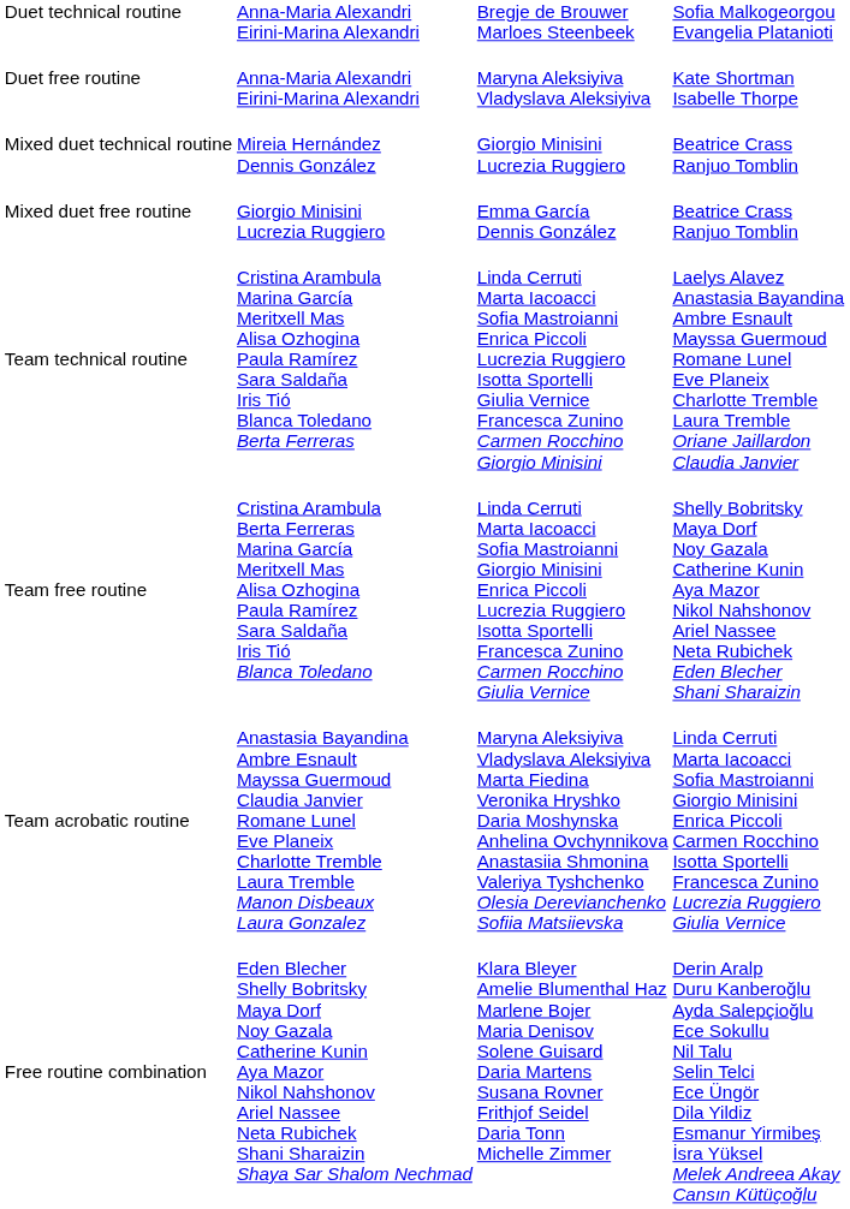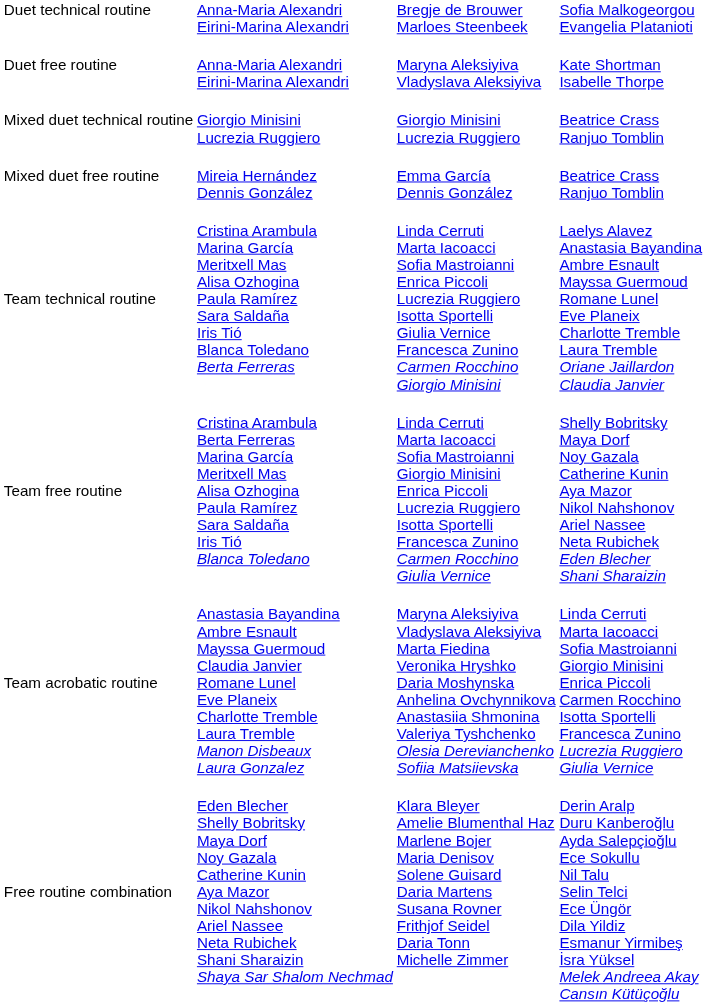 <table>
 <tr>
 <td>Duet technical routine<br></td>
 <td><br><a href='#'>Anna-Maria Alexandri</a><br><a href='#'>Eirini-Marina Alexandri</a></td>
 <td><br><a href='#'>Bregje de Brouwer</a><br><a href='#'>Marloes Steenbeek</a></td>
 <td><br><a href='#'>Sofia Malkogeorgou</a><br><a href='#'>Evangelia Platanioti</a></td>
 </tr>
 <tr>
 <td>Duet free routine<br></td>
 <td><br><a href='#'>Anna-Maria Alexandri</a><br><a href='#'>Eirini-Marina Alexandri</a></td>
 <td><br><a href='#'>Maryna Aleksiyiva</a><br><a href='#'>Vladyslava Aleksiyiva</a></td>
 <td><br><a href='#'>Kate Shortman</a><br><a href='#'>Isabelle Thorpe</a></td>
 </tr>
 <tr>
 <td>Mixed duet technical routine<br></td>
-<td><br><a href='#'>Mireia Hernández</a><br><a href='#'>Dennis González</a></td>
+<td><br><a href='#'>Giorgio Minisini</a><br><a href='#'>Lucrezia Ruggiero</a></td>
 <td><br><a href='#'>Giorgio Minisini</a><br><a href='#'>Lucrezia Ruggiero</a></td>
 <td><br><a href='#'>Beatrice Crass</a><br><a href='#'>Ranjuo Tomblin</a></td>
 </tr>
 <tr>
 <td>Mixed duet free routine<br></td>
-<td><br><a href='#'>Giorgio Minisini</a><br><a href='#'>Lucrezia Ruggiero</a></td>
+<td><br><a href='#'>Mireia Hernández</a><br><a href='#'>Dennis González</a></td>
 <td><br><a href='#'>Emma García</a><br><a href='#'>Dennis González</a></td>
 <td><br><a href='#'>Beatrice Crass</a><br><a href='#'>Ranjuo Tomblin</a></td>
 </tr>
 <tr>
 <td>Team technical routine<br></td>
 <td valign=top><br><a href='#'>Cristina Arambula</a><br><a href='#'>Marina García</a><br><a href='#'>Meritxell Mas</a><br><a href='#'>Alisa Ozhogina</a><br><a href='#'>Paula Ramírez</a><br><a href='#'>Sara Saldaña</a><br><a href='#'>Iris Tió</a><br><a href='#'>Blanca Toledano</a><br><em><a href='#'>Berta Ferreras</a></em></td>
 <td valign=top><br><a href='#'>Linda Cerruti</a><br><a href='#'>Marta Iacoacci</a><br><a href='#'>Sofia Mastroianni</a><br><a href='#'>Enrica Piccoli</a><br><a href='#'>Lucrezia Ruggiero</a><br><a href='#'>Isotta Sportelli</a><br><a href='#'>Giulia Vernice</a><br><a href='#'>Francesca Zunino</a><br><em><a href='#'>Carmen Rocchino</a><br><a href='#'>Giorgio Minisini</a></em></td>
 <td valign=top><br><a href='#'>Laelys Alavez</a><br><a href='#'>Anastasia Bayandina</a><br><a href='#'>Ambre Esnault</a><br><a href='#'>Mayssa Guermoud</a><br><a href='#'>Romane Lunel</a><br><a href='#'>Eve Planeix</a><br><a href='#'>Charlotte Tremble</a><br><a href='#'>Laura Tremble</a><br><em><a href='#'>Oriane Jaillardon</a><br><a href='#'>Claudia Janvier</a></em></td>
 </tr>
 <tr>
 <td>Team free routine<br></td>
 <td valign=top><br><a href='#'>Cristina Arambula</a><br><a href='#'>Berta Ferreras</a><br><a href='#'>Marina García</a><br><a href='#'>Meritxell Mas</a><br><a href='#'>Alisa Ozhogina</a><br><a href='#'>Paula Ramírez</a><br><a href='#'>Sara Saldaña</a><br><a href='#'>Iris Tió</a><br><em><a href='#'>Blanca Toledano</a></em></td>
 <td valign=top><br><a href='#'>Linda Cerruti</a><br><a href='#'>Marta Iacoacci</a><br><a href='#'>Sofia Mastroianni</a><br><a href='#'>Giorgio Minisini</a><br><a href='#'>Enrica Piccoli</a><br><a href='#'>Lucrezia Ruggiero</a><br><a href='#'>Isotta Sportelli</a><br><a href='#'>Francesca Zunino</a><br><em><a href='#'>Carmen Rocchino</a><br><a href='#'>Giulia Vernice</a></em></td>
 <td valign=top><br><a href='#'>Shelly Bobritsky</a><br><a href='#'>Maya Dorf</a><br><a href='#'>Noy Gazala</a><br><a href='#'>Catherine Kunin</a><br><a href='#'>Aya Mazor</a><br><a href='#'>Nikol Nahshonov</a><br><a href='#'>Ariel Nassee</a><br><a href='#'>Neta Rubichek</a><br><em><a href='#'>Eden Blecher</a><br><a href='#'>Shani Sharaizin</a></em></td>
 </tr>
 <tr>
 <td>Team acrobatic routine<br></td>
 <td valign=top><br><a href='#'>Anastasia Bayandina</a><br><a href='#'>Ambre Esnault</a><br><a href='#'>Mayssa Guermoud</a><br><a href='#'>Claudia Janvier</a><br><a href='#'>Romane Lunel</a><br><a href='#'>Eve Planeix</a><br><a href='#'>Charlotte Tremble</a><br><a href='#'>Laura Tremble</a><br><em><a href='#'>Manon Disbeaux</a><br><a href='#'>Laura Gonzalez</a></em></td>
 <td valign=top><br><a href='#'>Maryna Aleksiyiva</a><br><a href='#'>Vladyslava Aleksiyiva</a><br><a href='#'>Marta Fiedina</a><br><a href='#'>Veronika Hryshko</a><br><a href='#'>Daria Moshynska</a><br><a href='#'>Anhelina Ovchynnikova</a><br><a href='#'>Anastasiia Shmonina</a><br><a href='#'>Valeriya Tyshchenko</a><br><em><a href='#'>Olesia Derevianchenko</a><br><a href='#'>Sofiia Matsiievska</a></em></td>
 <td valign=top><br><a href='#'>Linda Cerruti</a><br><a href='#'>Marta Iacoacci</a><br><a href='#'>Sofia Mastroianni</a><br><a href='#'>Giorgio Minisini</a><br><a href='#'>Enrica Piccoli</a><br><a href='#'>Carmen Rocchino</a><br><a href='#'>Isotta Sportelli</a><br><a href='#'>Francesca Zunino</a><br><em><a href='#'>Lucrezia Ruggiero</a><br><a href='#'>Giulia Vernice</a></em></td>
 </tr>
 <tr>
 <td>Free routine combination<br></td>
 <td valign=top><br><a href='#'>Eden Blecher</a><br><a href='#'>Shelly Bobritsky</a><br><a href='#'>Maya Dorf</a><br><a href='#'>Noy Gazala</a><br><a href='#'>Catherine Kunin</a><br><a href='#'>Aya Mazor</a><br><a href='#'>Nikol Nahshonov</a><br><a href='#'>Ariel Nassee</a><br><a href='#'>Neta Rubichek</a><br><a href='#'>Shani Sharaizin</a><br><em><a href='#'>Shaya Sar Shalom Nechmad</a></em></td>
 <td valign=top><br><a href='#'>Klara Bleyer</a><br><a href='#'>Amelie Blumenthal Haz</a><br><a href='#'>Marlene Bojer</a><br><a href='#'>Maria Denisov</a><br><a href='#'>Solene Guisard</a><br><a href='#'>Daria Martens</a><br><a href='#'>Susana Rovner</a><br><a href='#'>Frithjof Seidel</a><br><a href='#'>Daria Tonn</a><br><a href='#'>Michelle Zimmer</a></td>
 <td valign=top><br><a href='#'>Derin Aralp</a><br><a href='#'>Duru Kanberoğlu</a><br><a href='#'>Ayda Salepçioğlu</a><br><a href='#'>Ece Sokullu</a><br><a href='#'>Nil Talu</a><br><a href='#'>Selin Telci</a><br><a href='#'>Ece Üngör</a><br><a href='#'>Dila Yildiz</a><br><a href='#'>Esmanur Yirmibeş</a><br><a href='#'>İsra Yüksel</a><br><em><a href='#'>Melek Andreea Akay</a><br><a href='#'>Cansın Kütüçoğlu</a></em></td>
 </tr>
 </table>
